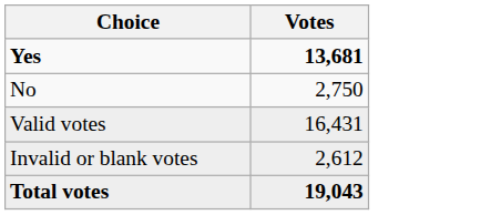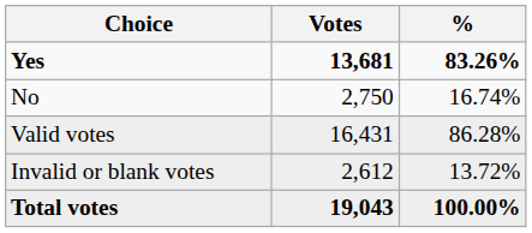 <table class="wikitable">
 <tr>
 <th style=width:11em>Choice</th>
 <th style=width:5em>Votes</th>
+<th style=width:5em>%</th>
 </tr>
 <tr>
 <td> <strong>Yes</strong></td>
 <td style="text-align: right;"><strong>13,681</strong></td>
+<td style="text-align: right;"><strong>83.26%	</strong></td>
 </tr>
 <tr>
 <td> No</td>
 <td style="text-align: right;">2,750</td>
+<td style="text-align: right;">16.74%</td>
 </tr>
 <tr style="background-color:#eeeeee" |>
 <td>Valid votes</td>
 <td style="text-align: right;">16,431</td>
+<td style="text-align: right;">86.28%</td>
 </tr>
 <tr style="background-color:#eeeeee" |>
 <td>Invalid or blank votes</td>
 <td style="text-align: right;">2,612</td>
+<td style="text-align: right;">13.72%</td>
 </tr>
 <tr style="background-color:#eeeeee" |>
 <td><strong>Total votes </strong></td>
 <td style="text-align: right;"><strong>19,043</strong></td>
+<td style="text-align: right;"><strong>100.00%</strong></td>
 </tr>
 </table>
